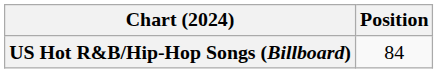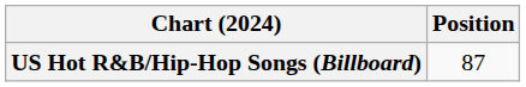 <table class="wikitable plainrowheaders" style="text-align:center">
 <tr>
 <th scope="col">Chart (2024)</th>
 <th scope="col">Position</th>
 </tr>
 <tr>
 <th scope="row">US Hot R&B/Hip-Hop Songs (<em>Billboard</em>)</th>
-<td>84</td>
+<td>87</td>
 </tr>
 </table>
